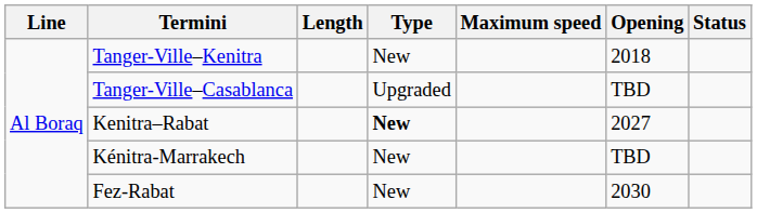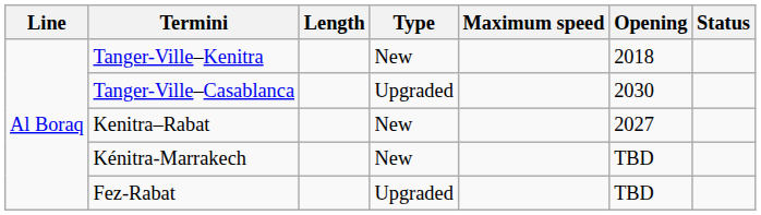 <table class="wikitable static-row-numbers static-row-header-hash" style="font-size:small;">
 <tr>
 <th>Line</th>
 <th>Termini</th>
 <th data-sort-type="number">Length</th>
 <th>Type</th>
 <th>Maximum speed</th>
 <th>Opening</th>
 <th>Status</th>
 </tr>
 <tr>
 <td rowspan="5"><a href='#'>Al Boraq</a></td>
 <td><a href='#'>Tanger-Ville</a>–<a href='#'>Kenitra</a></td>
 <td></td>
 <td>New</td>
 <td></td>
 <td>2018</td>
 <td></td>
 </tr>
 <tr>
 <td><a href='#'>Tanger-Ville</a>–<a href='#'>Casablanca</a></td>
 <td></td>
 <td>Upgraded</td>
 <td></td>
-<td>TBD</td>
+<td>2030</td>
 <td></td>
 </tr>
 <tr>
 <td>Kenitra–Rabat</td>
 <td></td>
-<td><strong>New</strong></td>
+<td>New</td>
 <td></td>
 <td>2027</td>
 <td></td>
 </tr>
 <tr>
 <td>Kénitra-Marrakech</td>
 <td></td>
 <td>New</td>
 <td></td>
 <td>TBD</td>
 <td></td>
 </tr>
 <tr>
 <td>Fez-Rabat</td>
 <td></td>
-<td>New</td>
+<td>Upgraded</td>
 <td></td>
-<td>2030</td>
+<td>TBD</td>
 <td></td>
 </tr>
 </table>
